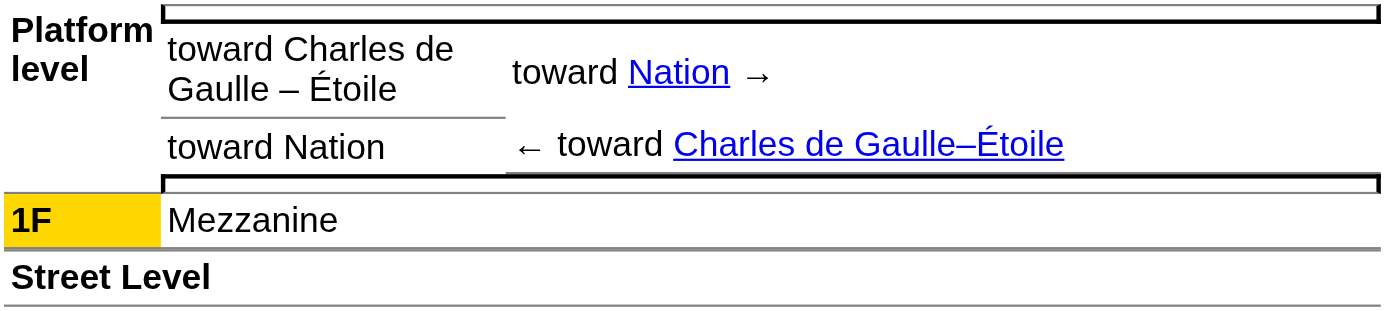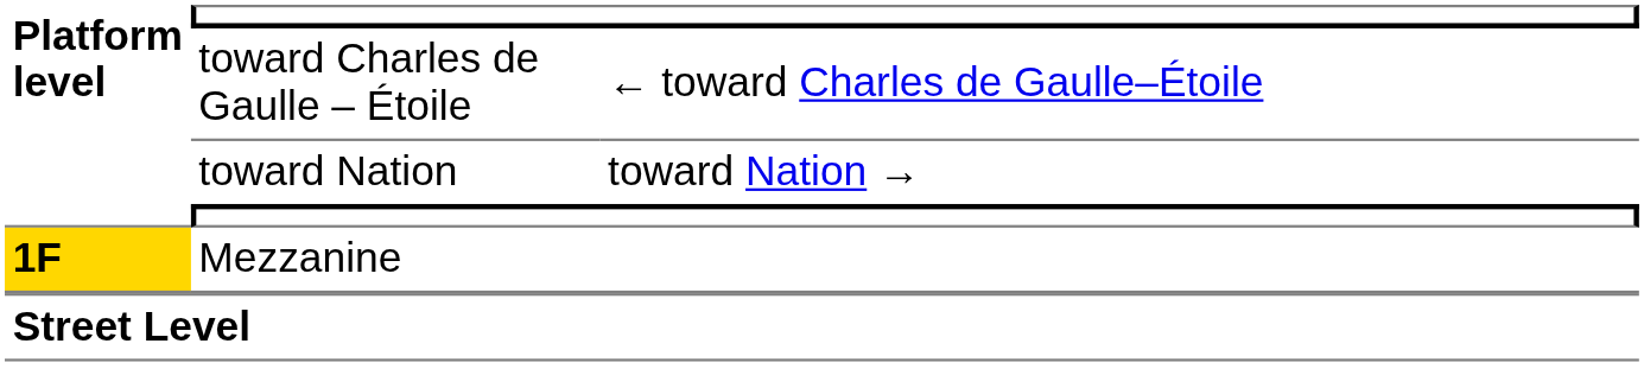 <table cellspacing="0" cellpadding="3" border="0">
 <tr>
 <td rowspan="4" style="border-bottom:solid 1px gray;" width="50" valign="top"><strong>Platform level</strong></td>
 <td colspan="2" style="border-top:solid 1px gray;border-right:solid 2px black;border-left:solid 2px black;border-bottom:solid 2px black;text-align:center;"></td>
 </tr>
 <tr>
 <td style="border-bottom:solid 1px gray;" width="150">toward Charles de Gaulle – Étoile</td>
-<td>   toward <a href='#'>Nation</a>  →</td>
+<td style="border-bottom:solid 1px gray;" width="390">←   toward <a href='#'>Charles de Gaulle–Étoile</a> </td>
 </tr>
 <tr>
 <td>toward Nation</td>
-<td style="border-bottom:solid 1px gray;" width="390">←   toward <a href='#'>Charles de Gaulle–Étoile</a> </td>
+<td>   toward <a href='#'>Nation</a>  →</td>
 </tr>
 <tr>
 <td colspan="2" style="border-top:solid 2px black;border-right:solid 2px black;border-left:solid 2px black;border-bottom:solid 1px gray;text-align:center;"></td>
 </tr>
 <tr>
 <td data-darkreader-inline-border-bottom="" style="background: gold; border-bottom:solid 1px gray;" width="50" valign="top"><strong>1F</strong></td>
 <td colspan="2" data-darkreader-inline-border-bottom="" style="border-bottom:solid 1px gray;" width="100" valign="top">Mezzanine</td>
 </tr>
 <tr>
 <td colspan="3" data-darkreader-inline-border-top="" data-darkreader-inline-border-bottom="" style="border-bottom:solid 1px gray;border-top:solid 1px gray;" width="50" valign="top"><strong>Street Level</strong></td>
 </tr>
 </table>
